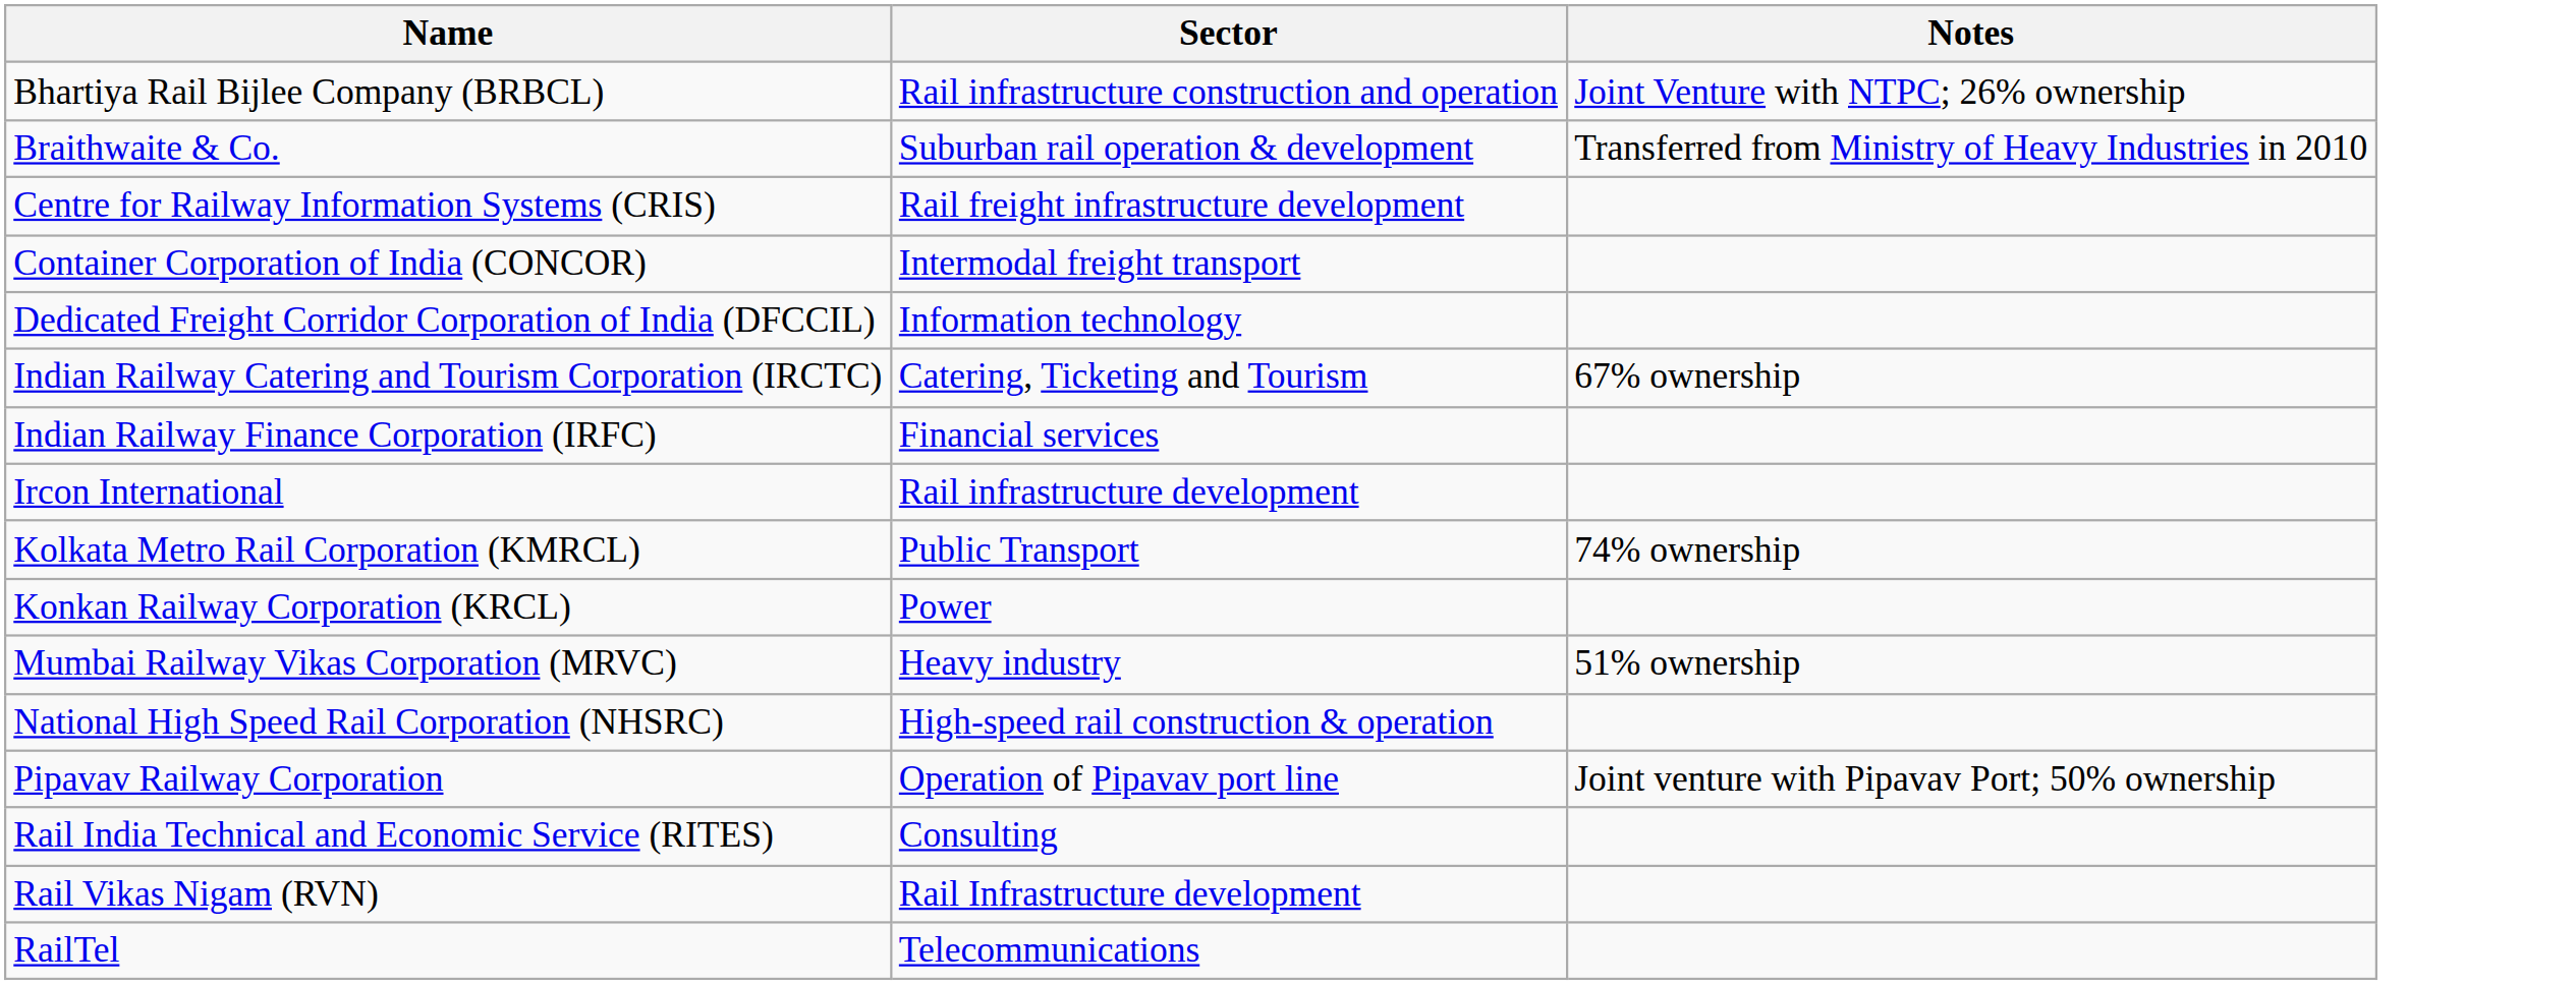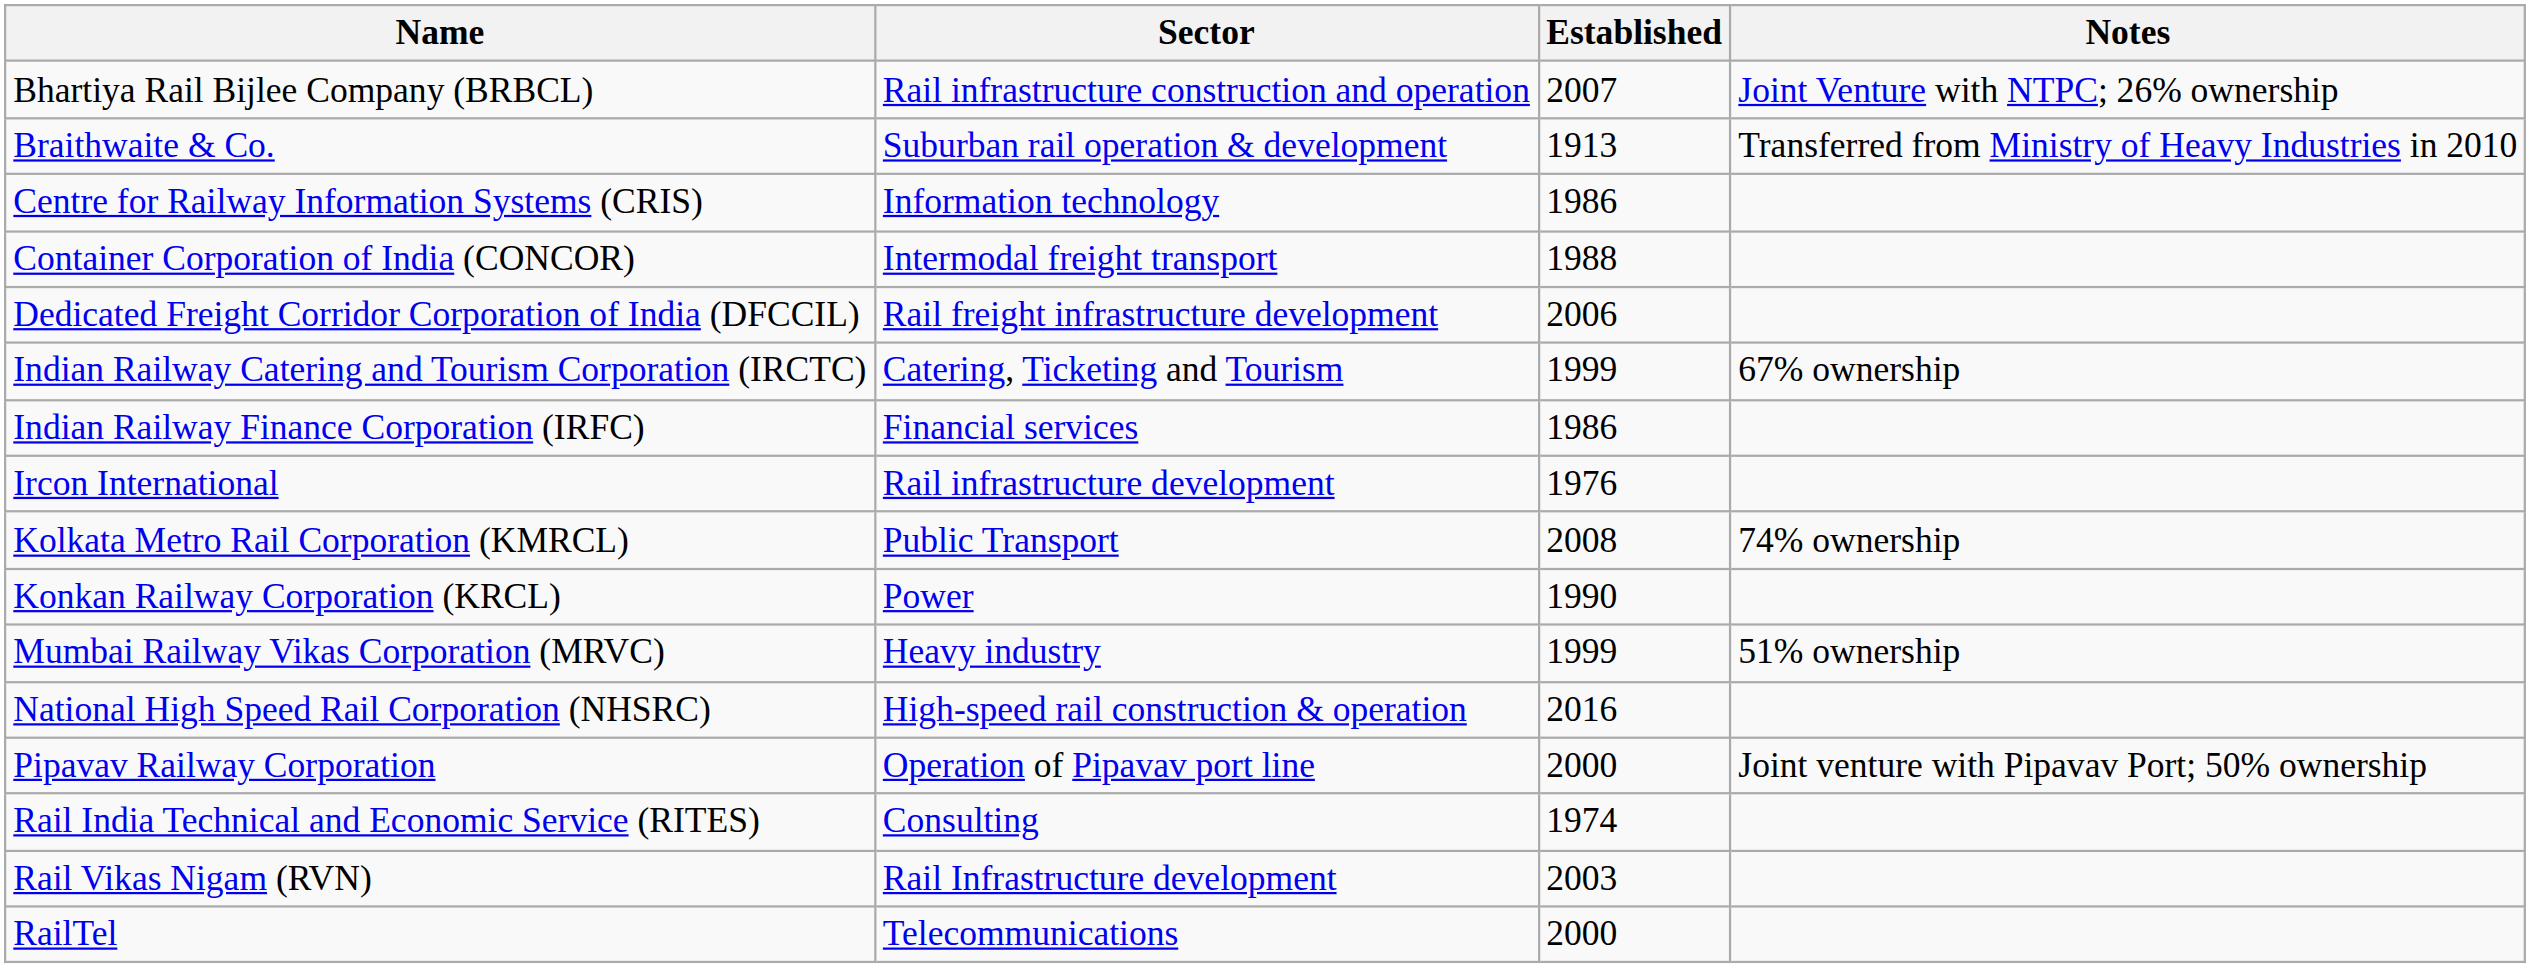 <table class="sortable wikitable"style="text-align:left;"style="font-size: 85%">
 <tr>
 <th>Name</th>
 <th>Sector</th>
+<th>Established</th>
 <th>Notes</th>
 </tr>
 <tr>
 <td>Bhartiya Rail Bijlee Company (BRBCL)</td>
 <td><a href='#'>Rail infrastructure construction and operation</a></td>
+<td>2007</td>
 <td><a href='#'>Joint Venture</a> with <a href='#'>NTPC</a>; 26% ownership</td>
 </tr>
 <tr>
 <td><a href='#'>Braithwaite & Co.</a></td>
 <td><a href='#'>Suburban rail operation & development</a></td>
+<td>1913</td>
 <td>Transferred from <a href='#'>Ministry of Heavy Industries</a> in 2010</td>
 </tr>
 <tr>
 <td><a href='#'>Centre for Railway Information Systems</a> (CRIS)</td>
-<td><a href='#'>Rail freight infrastructure development</a></td>
+<td><a href='#'>Information technology</a></td>
+<td>1986</td>
 <td></td>
 </tr>
 <tr>
 <td><a href='#'>Container Corporation of India</a> (CONCOR)</td>
 <td><a href='#'>Intermodal freight transport</a></td>
+<td>1988</td>
 <td></td>
 </tr>
 <tr>
 <td><a href='#'>Dedicated Freight Corridor Corporation of India</a> (DFCCIL)</td>
-<td><a href='#'>Information technology</a></td>
+<td><a href='#'>Rail freight infrastructure development</a></td>
+<td>2006</td>
 <td></td>
 </tr>
 <tr>
 <td><a href='#'>Indian Railway Catering and Tourism Corporation</a> (IRCTC)</td>
 <td><a href='#'>Catering</a>, <a href='#'>Ticketing</a> and <a href='#'>Tourism</a></td>
+<td>1999</td>
 <td>67% ownership</td>
 </tr>
 <tr>
 <td><a href='#'>Indian Railway Finance Corporation</a> (IRFC)</td>
 <td><a href='#'>Financial services</a></td>
+<td>1986</td>
 <td></td>
 </tr>
 <tr>
 <td><a href='#'>Ircon International</a></td>
 <td><a href='#'>Rail infrastructure development</a></td>
+<td>1976</td>
 <td></td>
 </tr>
 <tr>
 <td><a href='#'>Kolkata Metro Rail Corporation</a> (KMRCL)</td>
 <td><a href='#'>Public Transport</a></td>
+<td>2008</td>
 <td>74% ownership</td>
 </tr>
 <tr>
 <td><a href='#'>Konkan Railway Corporation</a> (KRCL)</td>
 <td><a href='#'>Power</a></td>
+<td>1990</td>
 <td></td>
 </tr>
 <tr>
 <td><a href='#'>Mumbai Railway Vikas Corporation</a> (MRVC)</td>
 <td><a href='#'>Heavy industry</a></td>
+<td>1999</td>
 <td>51% ownership</td>
 </tr>
 <tr>
 <td><a href='#'>National High Speed Rail Corporation</a> (NHSRC)</td>
 <td><a href='#'>High-speed rail construction & operation</a></td>
+<td>2016</td>
 <td></td>
 </tr>
 <tr>
 <td><a href='#'>Pipavav Railway Corporation</a></td>
 <td><a href='#'>Operation</a> of <a href='#'>Pipavav port line</a></td>
+<td>2000</td>
 <td>Joint venture with Pipavav Port; 50% ownership</td>
 </tr>
 <tr>
 <td><a href='#'>Rail India Technical and Economic Service</a> (RITES)</td>
 <td><a href='#'>Consulting</a></td>
+<td>1974</td>
 <td></td>
 </tr>
 <tr>
 <td><a href='#'>Rail Vikas Nigam</a> (RVN)</td>
 <td><a href='#'>Rail Infrastructure development</a></td>
+<td>2003</td>
 <td></td>
 </tr>
 <tr>
 <td><a href='#'>RailTel</a></td>
 <td><a href='#'>Telecommunications</a></td>
+<td>2000</td>
 <td></td>
 </tr>
 </table>
